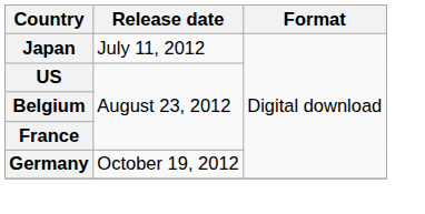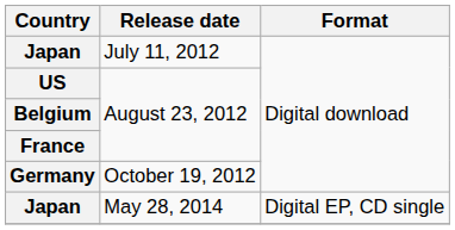 <table class="wikitable plainrowheaders">
 <tr>
 <th scope="col">Country</th>
 <th scope="col">Release date</th>
 <th scope="col">Format</th>
 </tr>
 <tr>
 <th scope="row">Japan</th>
 <td>July 11, 2012</td>
 <td rowspan="5">Digital download</td>
 </tr>
 <tr>
 <th scope="row">US</th>
 <td rowspan="3">August 23, 2012</td>
 </tr>
 <tr>
 <th scope="row">Belgium</th>
 </tr>
 <tr>
 <th scope="row">France</th>
 </tr>
 <tr>
 <th scope="row">Germany</th>
 <td>October 19, 2012</td>
 </tr>
 <tr>
+<th scope="row">Japan</th>
+<td>May 28, 2014</td>
+<td>Digital EP, CD single</td>
+</tr>
+<tr>
 </tr>
 </table>
